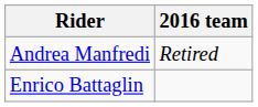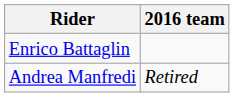 <table class="wikitable">
 <tr>
 <th>Rider</th>
 <th>2016 team</th>
 </tr>
 <tr>
+<td><a href='#'>Enrico Battaglin</a></td>
+<td></td>
+</tr>
+<tr>
 <td><a href='#'>Andrea Manfredi</a></td>
 <td><em>Retired</em></td>
 </tr>
-<tr>
-<td><a href='#'>Enrico Battaglin</a></td>
-<td></td>
-</tr>
 </table>
